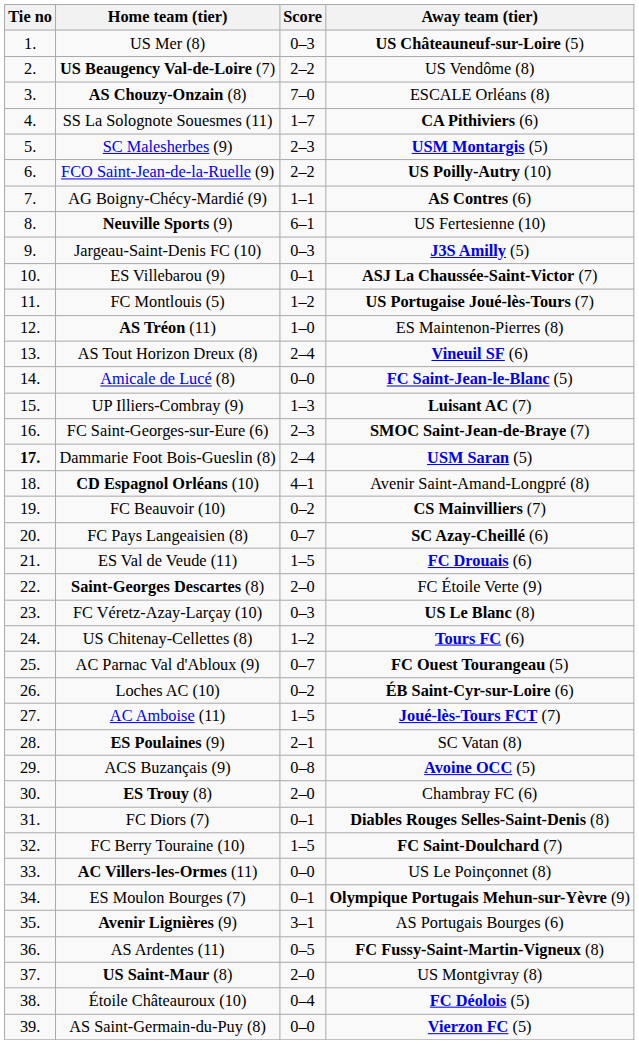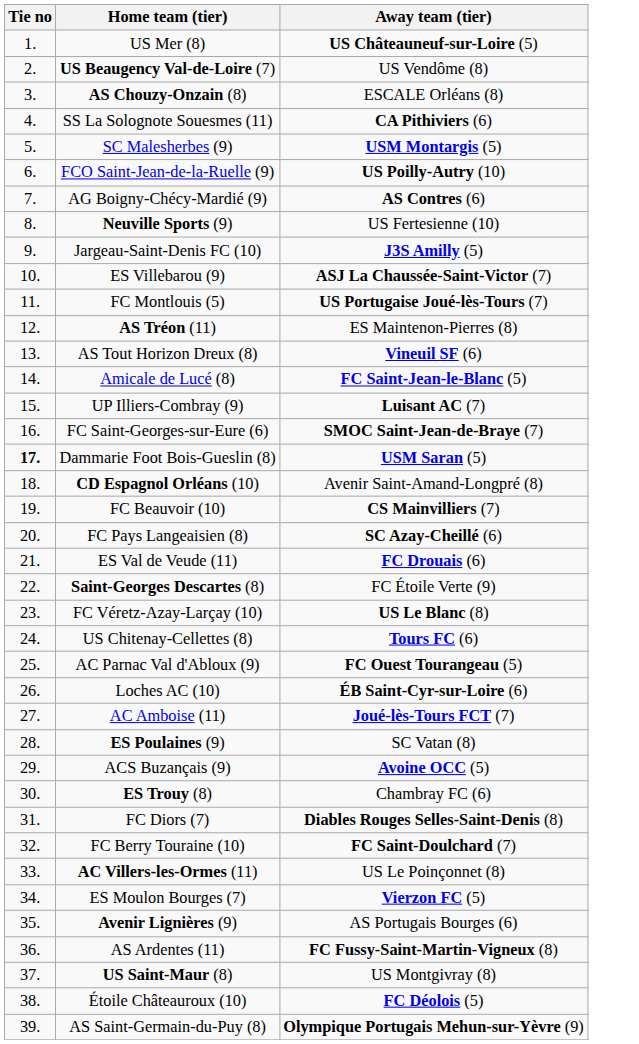 <table class="wikitable" style="text-align: center">
 <tr>
 <th>Tie no</th>
 <th>Home team (tier)</th>
-<th>Score</th>
 <th>Away team (tier)</th>
 </tr>
 <tr>
 <td>1.</td>
 <td>US Mer (8)</td>
-<td>0–3</td>
 <td><strong>US Châteauneuf-sur-Loire</strong> (5)</td>
 </tr>
 <tr>
 <td>2.</td>
 <td><strong>US Beaugency Val-de-Loire</strong> (7)</td>
-<td>2–2 </td>
 <td>US Vendôme (8)</td>
 </tr>
 <tr>
 <td>3.</td>
 <td><strong>AS Chouzy-Onzain</strong> (8)</td>
-<td>7–0</td>
 <td>ESCALE Orléans (8)</td>
 </tr>
 <tr>
 <td>4.</td>
 <td>SS La Solognote Souesmes (11)</td>
-<td>1–7</td>
 <td><strong>CA Pithiviers</strong> (6)</td>
 </tr>
 <tr>
 <td>5.</td>
 <td><a href='#'>SC Malesherbes</a> (9)</td>
-<td>2–3</td>
 <td><strong><a href='#'>USM Montargis</a></strong> (5)</td>
 </tr>
 <tr>
 <td>6.</td>
 <td><a href='#'>FCO Saint-Jean-de-la-Ruelle</a> (9)</td>
-<td>2–2 </td>
 <td><strong>US Poilly-Autry</strong> (10)</td>
 </tr>
 <tr>
 <td>7.</td>
 <td>AG Boigny-Chécy-Mardié (9)</td>
-<td>1–1 </td>
 <td><strong>AS Contres</strong> (6)</td>
 </tr>
 <tr>
 <td>8.</td>
 <td><strong>Neuville Sports</strong> (9)</td>
-<td>6–1</td>
 <td>US Fertesienne (10)</td>
 </tr>
 <tr>
 <td>9.</td>
 <td>Jargeau-Saint-Denis FC (10)</td>
-<td>0–3</td>
 <td><strong><a href='#'>J3S Amilly</a></strong> (5)</td>
 </tr>
 <tr>
 <td>10.</td>
 <td>ES Villebarou (9)</td>
-<td>0–1</td>
 <td><strong>ASJ La Chaussée-Saint-Victor</strong> (7)</td>
 </tr>
 <tr>
 <td>11.</td>
 <td>FC Montlouis (5)</td>
-<td>1–2</td>
 <td><strong>US Portugaise Joué-lès-Tours</strong> (7)</td>
 </tr>
 <tr>
 <td>12.</td>
 <td><strong>AS Tréon</strong> (11)</td>
-<td>1–0</td>
 <td>ES Maintenon-Pierres (8)</td>
 </tr>
 <tr>
 <td>13.</td>
 <td>AS Tout Horizon Dreux (8)</td>
-<td>2–4</td>
 <td><strong><a href='#'>Vineuil SF</a></strong> (6)</td>
 </tr>
 <tr>
 <td>14.</td>
 <td><a href='#'>Amicale de Lucé</a> (8)</td>
-<td>0–0 </td>
 <td><strong><a href='#'>FC Saint-Jean-le-Blanc</a></strong> (5)</td>
 </tr>
 <tr>
 <td>15.</td>
 <td>UP Illiers-Combray (9)</td>
-<td>1–3</td>
 <td><strong>Luisant AC</strong> (7)</td>
 </tr>
 <tr>
 <td>16.</td>
 <td>FC Saint-Georges-sur-Eure (6)</td>
-<td>2–3</td>
 <td><strong>SMOC Saint-Jean-de-Braye</strong> (7)</td>
 </tr>
 <tr>
 <td><strong>17.</strong></td>
 <td>Dammarie Foot Bois-Gueslin (8)</td>
-<td>2–4</td>
 <td><strong><a href='#'>USM Saran</a></strong> (5)</td>
 </tr>
 <tr>
 <td>18.</td>
 <td><strong>CD Espagnol Orléans</strong> (10)</td>
-<td>4–1</td>
 <td>Avenir Saint-Amand-Longpré (8)</td>
 </tr>
 <tr>
 <td>19.</td>
 <td>FC Beauvoir (10)</td>
-<td>0–2</td>
 <td><strong>CS Mainvilliers</strong> (7)</td>
 </tr>
 <tr>
 <td>20.</td>
 <td>FC Pays Langeaisien (8)</td>
-<td>0–7</td>
 <td><strong>SC Azay-Cheillé</strong> (6)</td>
 </tr>
 <tr>
 <td>21.</td>
 <td>ES Val de Veude (11)</td>
-<td>1–5</td>
 <td><strong><a href='#'>FC Drouais</a></strong> (6)</td>
 </tr>
 <tr>
 <td>22.</td>
 <td><strong>Saint-Georges Descartes</strong> (8)</td>
-<td>2–0</td>
 <td>FC Étoile Verte (9)</td>
 </tr>
 <tr>
 <td>23.</td>
 <td>FC Véretz-Azay-Larçay (10)</td>
-<td>0–3</td>
 <td><strong>US Le Blanc</strong> (8)</td>
 </tr>
 <tr>
 <td>24.</td>
 <td>US Chitenay-Cellettes (8)</td>
-<td>1–2</td>
 <td><strong><a href='#'>Tours FC</a></strong> (6)</td>
 </tr>
 <tr>
 <td>25.</td>
 <td>AC Parnac Val d'Abloux (9)</td>
-<td>0–7</td>
 <td><strong>FC Ouest Tourangeau</strong> (5)</td>
 </tr>
 <tr>
 <td>26.</td>
 <td>Loches AC (10)</td>
-<td>0–2</td>
 <td><strong>ÉB Saint-Cyr-sur-Loire</strong> (6)</td>
 </tr>
 <tr>
 <td>27.</td>
 <td><a href='#'>AC Amboise</a> (11)</td>
-<td>1–5</td>
 <td><strong><a href='#'>Joué-lès-Tours FCT</a></strong> (7)</td>
 </tr>
 <tr>
 <td>28.</td>
 <td><strong>ES Poulaines</strong> (9)</td>
-<td>2–1</td>
 <td>SC Vatan (8)</td>
 </tr>
 <tr>
 <td>29.</td>
 <td>ACS Buzançais (9)</td>
-<td>0–8</td>
 <td><strong><a href='#'>Avoine OCC</a></strong> (5)</td>
 </tr>
 <tr>
 <td>30.</td>
 <td><strong>ES Trouy</strong> (8)</td>
-<td>2–0</td>
 <td>Chambray FC (6)</td>
 </tr>
 <tr>
 <td>31.</td>
 <td>FC Diors (7)</td>
-<td>0–1</td>
 <td><strong>Diables Rouges Selles-Saint-Denis</strong> (8)</td>
 </tr>
 <tr>
 <td>32.</td>
 <td>FC Berry Touraine (10)</td>
-<td>1–5</td>
 <td><strong>FC Saint-Doulchard</strong> (7)</td>
 </tr>
 <tr>
 <td>33.</td>
 <td><strong>AC Villers-les-Ormes</strong> (11)</td>
-<td>0–0 </td>
 <td>US Le Poinçonnet (8)</td>
 </tr>
 <tr>
 <td>34.</td>
 <td>ES Moulon Bourges (7)</td>
-<td>0–1</td>
-<td><strong>Olympique Portugais Mehun-sur-Yèvre</strong> (9)</td>
+<td><strong><a href='#'>Vierzon FC</a></strong> (5)</td>
 </tr>
 <tr>
 <td>35.</td>
 <td><strong>Avenir Lignières</strong> (9)</td>
-<td>3–1</td>
 <td>AS Portugais Bourges (6)</td>
 </tr>
 <tr>
 <td>36.</td>
 <td>AS Ardentes (11)</td>
-<td>0–5</td>
 <td><strong>FC Fussy-Saint-Martin-Vigneux</strong> (8)</td>
 </tr>
 <tr>
 <td>37.</td>
 <td><strong>US Saint-Maur</strong> (8)</td>
-<td>2–0</td>
 <td>US Montgivray (8)</td>
 </tr>
 <tr>
 <td>38.</td>
 <td>Étoile Châteauroux (10)</td>
-<td>0–4</td>
 <td><strong><a href='#'>FC Déolois</a></strong> (5)</td>
 </tr>
 <tr>
 <td>39.</td>
 <td>AS Saint-Germain-du-Puy (8)</td>
-<td>0–0 </td>
-<td><strong><a href='#'>Vierzon FC</a></strong> (5)</td>
+<td><strong>Olympique Portugais Mehun-sur-Yèvre</strong> (9)</td>
 </tr>
 </table>
